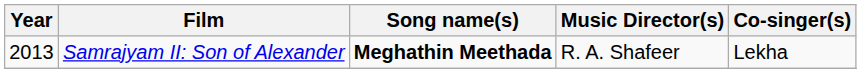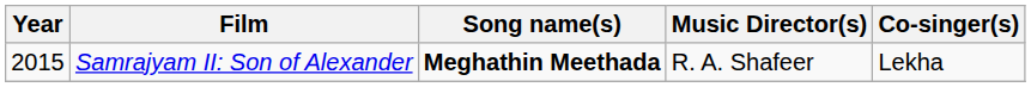 <table class="wikitable sortable">
 <tr>
 <th>Year</th>
 <th>Film</th>
 <th>Song name(s)</th>
 <th>Music Director(s)</th>
 <th>Co-singer(s)</th>
 </tr>
 <tr>
-<td>2013</td>
+<td>2015</td>
 <td><em><a href='#'>Samrajyam II: Son of Alexander</a></em></td>
 <td><strong>Meghathin Meethada</strong></td>
 <td>R. A. Shafeer</td>
 <td>Lekha</td>
 </tr>
 <tr>
 </tr>
 </table>
